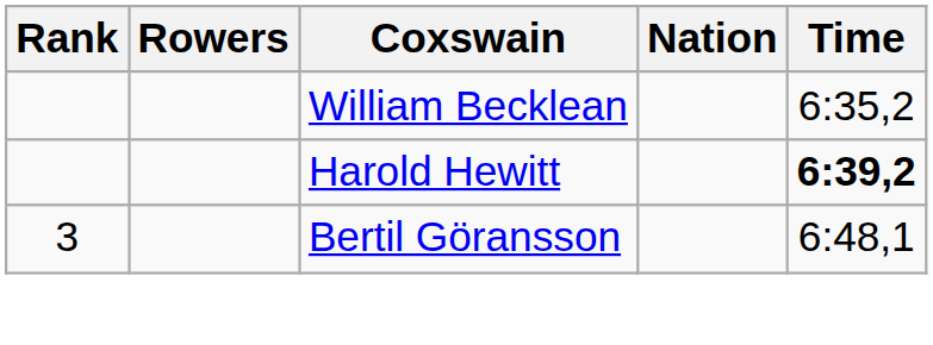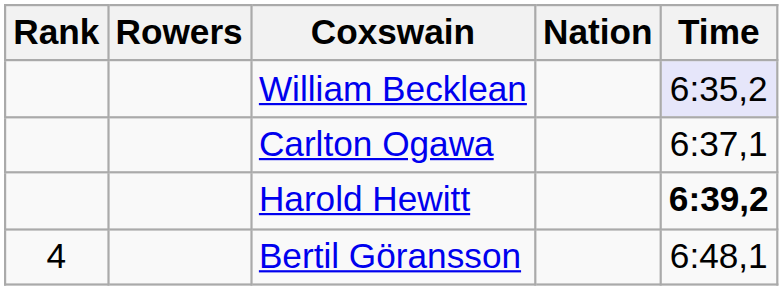 <table class="wikitable sortable" style="text-align:center">
 <tr>
 <th>Rank</th>
 <th>Rowers</th>
 <th>Coxswain</th>
 <th>Nation</th>
 <th>Time</th>
 </tr>
 <tr>
 <td></td>
 <td></td>
 <td align=left><a href='#'>William Becklean</a></td>
 <td align=left></td>
-<td>6:35,2</td>
+<td style="background: lavender;">6:35,2</td>
+</tr>
+<tr>
+<td></td>
+<td></td>
+<td align=left><a href='#'>Carlton Ogawa</a></td>
+<td align=left></td>
+<td>6:37,1</td>
 </tr>
 <tr>
 <td></td>
 <td></td>
 <td align=left><a href='#'>Harold Hewitt</a></td>
 <td align=left></td>
 <td><strong>6:39,2</strong></td>
 </tr>
 <tr>
-<td>3</td>
+<td>4</td>
 <td></td>
 <td align=left><a href='#'>Bertil Göransson</a></td>
 <td align=left></td>
 <td>6:48,1</td>
 </tr>
 </table>
